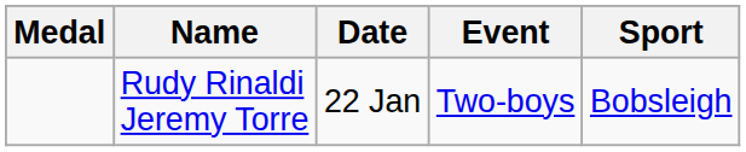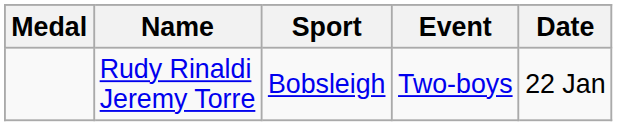 <table class="wikitable sortable" style="font-size:90%">
 <tr>
 <th>Medal</th>
 <th>Name</th>
+<th>Sport</th>
+<th>Event</th>
 <th>Date</th>
-<th>Event</th>
-<th>Sport</th>
 </tr>
 <tr>
 <td></td>
 <td><a href='#'>Rudy Rinaldi</a><br><a href='#'>Jeremy Torre</a></td>
+<td><a href='#'>Bobsleigh</a></td>
+<td><a href='#'>Two-boys</a></td>
 <td>22 Jan</td>
-<td><a href='#'>Two-boys</a></td>
-<td><a href='#'>Bobsleigh</a></td>
 </tr>
 </table>
